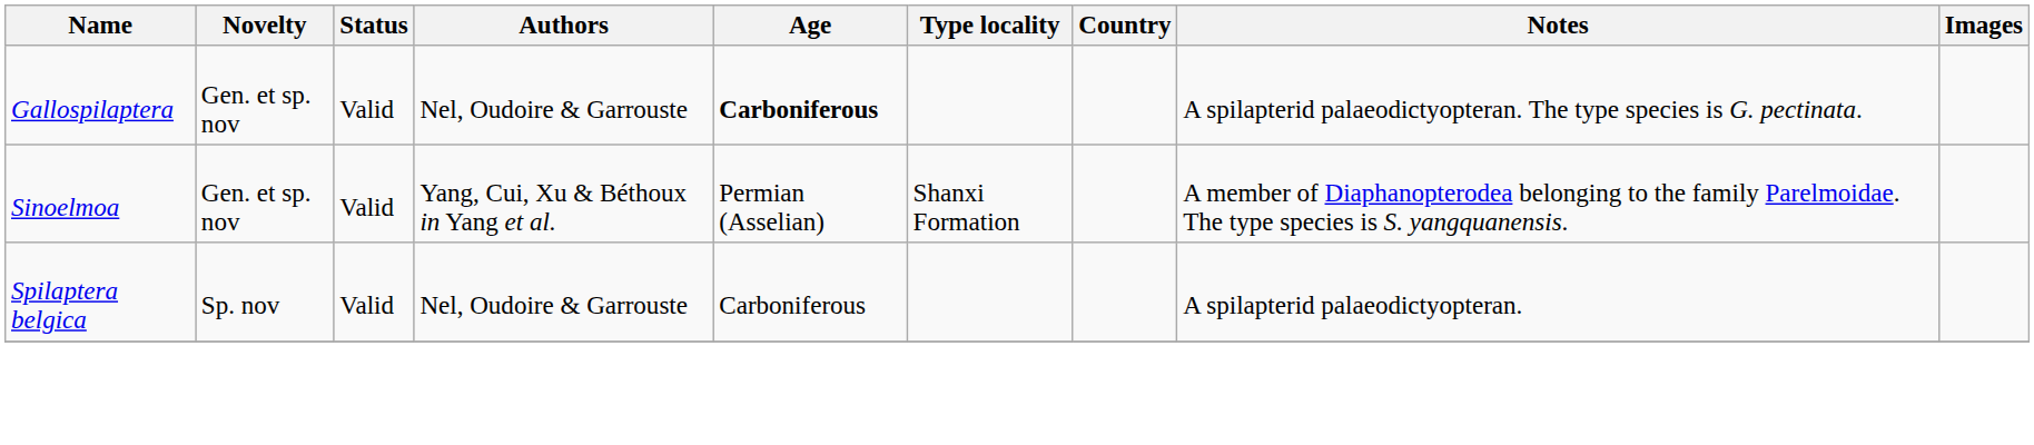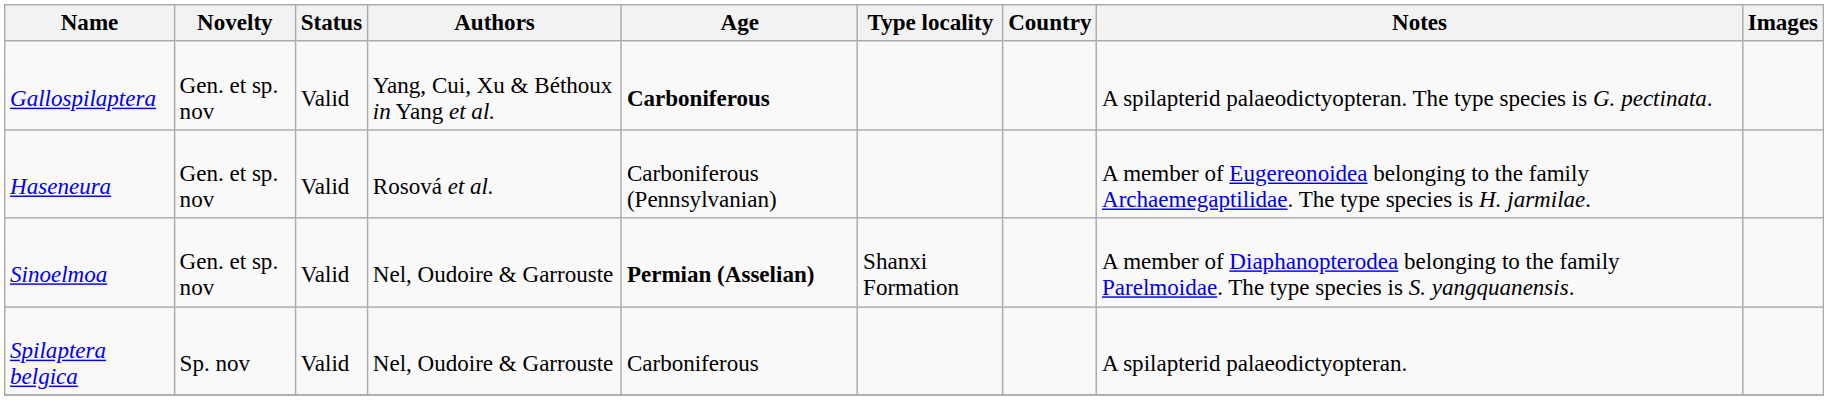 <table class="wikitable sortable" align="center" width="100%">
 <tr>
 <th>Name</th>
 <th>Novelty</th>
 <th>Status</th>
 <th>Authors</th>
 <th>Age</th>
 <th>Type locality</th>
 <th>Country</th>
 <th>Notes</th>
 <th>Images</th>
 </tr>
 <tr>
 <td><br><em><a href='#'>Gallospilaptera</a></em></td>
 <td><br>Gen. et sp. nov</td>
 <td><br>Valid</td>
-<td><br>Nel, Oudoire & Garrouste</td>
+<td><br>Yang, Cui, Xu & Béthoux <em>in</em> Yang <em>et al.</em></td>
 <td><strong><br>Carboniferous</strong></td>
 <td></td>
 <td></td>
 <td><br>A spilapterid palaeodictyopteran. The type species is <em>G. pectinata</em>.</td>
 <td></td>
 </tr>
 <tr>
+<td><br><em><a href='#'>Haseneura</a></em></td>
+<td><br>Gen. et sp. nov</td>
+<td><br>Valid</td>
+<td><br>Rosová <em>et al.</em></td>
+<td><br>Carboniferous (Pennsylvanian)</td>
+<td></td>
+<td><br></td>
+<td><br>A member of <a href='#'>Eugereonoidea</a> belonging to the family <a href='#'>Archaemegaptilidae</a>. The type species is <em>H. jarmilae</em>.</td>
+<td></td>
+</tr>
+<tr>
 <td><br><em><a href='#'>Sinoelmoa</a></em></td>
 <td><br>Gen. et sp. nov</td>
 <td><br>Valid</td>
-<td><br>Yang, Cui, Xu & Béthoux <em>in</em> Yang <em>et al.</em></td>
-<td><br>Permian (Asselian)</td>
+<td><br>Nel, Oudoire & Garrouste</td>
+<td><strong><br>Permian (Asselian)</strong></td>
 <td><br>Shanxi Formation</td>
 <td><br></td>
 <td><br>A member of <a href='#'>Diaphanopterodea</a> belonging to the family <a href='#'>Parelmoidae</a>. The type species is <em>S. yangquanensis</em>.</td>
 <td></td>
 </tr>
 <tr>
 <td><br><em><a href='#'>Spilaptera belgica</a></em></td>
 <td><br>Sp. nov</td>
 <td><br>Valid</td>
 <td><br>Nel, Oudoire & Garrouste</td>
 <td><br>Carboniferous</td>
 <td></td>
 <td></td>
 <td><br>A spilapterid palaeodictyopteran.</td>
 <td></td>
 </tr>
 <tr>
 </tr>
 </table>
